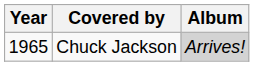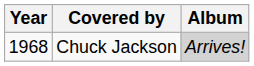 <table class="wikitable">
 <tr>
 <th>Year</th>
 <th>Covered by</th>
 <th>Album</th>
 </tr>
 <tr>
-<td>1965</td>
+<td>1968</td>
 <td>Chuck Jackson</td>
 <td style="background: lightgrey;"><em>Arrives!</em></td>
 </tr>
 </table>
